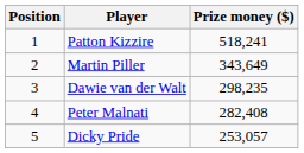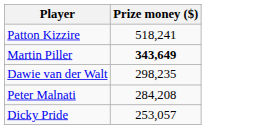 <table class="wikitable">
 <tr>
-<th>Position</th>
 <th>Player</th>
 <th>Prize money ($)</th>
 </tr>
 <tr>
-<td align=center>1</td>
 <td> <a href='#'>Patton Kizzire</a></td>
 <td align=center>518,241</td>
 </tr>
 <tr>
-<td align=center>2</td>
 <td> <a href='#'>Martin Piller</a></td>
-<td align=center>343,649</td>
+<td align=center><strong>343,649</strong></td>
 </tr>
 <tr>
-<td align=center>3</td>
 <td> <a href='#'>Dawie van der Walt</a></td>
 <td align=center>298,235</td>
 </tr>
 <tr>
-<td align=center>4</td>
 <td> <a href='#'>Peter Malnati</a></td>
-<td align=center>282,408</td>
+<td align=center>284,208</td>
 </tr>
 <tr>
-<td align=center>5</td>
 <td> <a href='#'>Dicky Pride</a></td>
 <td align=center>253,057</td>
 </tr>
 </table>
